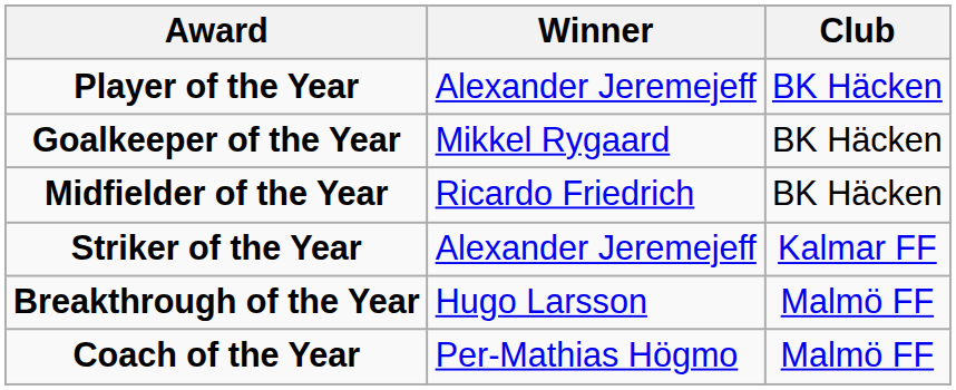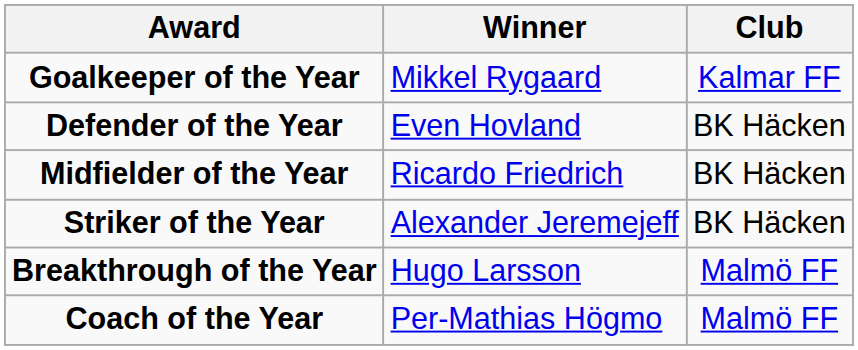 <table class="wikitable" style="text-align:center">
 <tr>
 <th><strong>Award</strong></th>
 <th><strong>Winner</strong></th>
 <th>Club</th>
 </tr>
 <tr>
-<td><strong>Player of the Year</strong></td>
-<td align="left"> <a href='#'>Alexander Jeremejeff</a></td>
-<td><a href='#'>BK Häcken</a></td>
+<td><strong>Goalkeeper of the Year</strong></td>
+<td align="left"> <a href='#'>Mikkel Rygaard</a></td>
+<td><a href='#'>Kalmar FF</a></td>
 </tr>
 <tr>
-<td><strong>Goalkeeper of the Year</strong></td>
-<td align="left"> <a href='#'>Mikkel Rygaard</a></td>
+<td><strong>Defender of the Year</strong></td>
+<td align="left"> <a href='#'>Even Hovland</a></td>
 <td>BK Häcken</td>
 </tr>
 <tr>
 <td><strong>Midfielder of the Year</strong></td>
 <td align="left "> <a href='#'>Ricardo Friedrich</a></td>
 <td>BK Häcken</td>
 </tr>
 <tr>
 <td><strong>Striker of the Year</strong></td>
 <td align="left"> <a href='#'>Alexander Jeremejeff</a></td>
-<td><a href='#'>Kalmar FF</a></td>
+<td>BK Häcken</td>
 </tr>
 <tr>
 <td><strong>Breakthrough of the Year</strong></td>
 <td align="left"> <a href='#'>Hugo Larsson</a></td>
 <td><a href='#'>Malmö FF</a></td>
 </tr>
 <tr>
 <td><strong>Coach of the Year</strong></td>
 <td align="left"> <a href='#'>Per-Mathias Högmo</a></td>
 <td><a href='#'>Malmö FF</a></td>
 </tr>
 </table>
